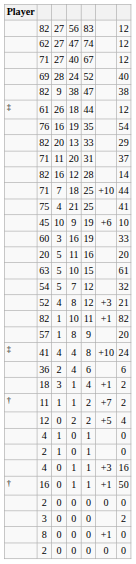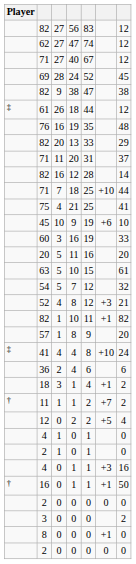 <table class="wikitable sortable" style="text-align:center;">
 <tr>
 <th>Player</th>
 <th></th>
 <th></th>
 <th></th>
 <th></th>
 <th data-sort-type="number"></th>
 <th></th>
 </tr>
 <tr>
 <td style="text-align:left;"></td>
 <td>82</td>
 <td>27</td>
 <td>56</td>
 <td>83</td>
 <td></td>
 <td>12</td>
 </tr>
 <tr>
 <td style="text-align:left;"></td>
 <td>62</td>
 <td>27</td>
 <td>47</td>
 <td>74</td>
 <td></td>
 <td>12</td>
 </tr>
 <tr>
 <td style="text-align:left;"></td>
 <td>71</td>
 <td>27</td>
 <td>40</td>
 <td>67</td>
 <td></td>
 <td>12</td>
 </tr>
 <tr>
 <td style="text-align:left;"></td>
 <td>69</td>
 <td>28</td>
 <td>24</td>
 <td>52</td>
 <td></td>
-<td>40</td>
+<td>45</td>
 </tr>
 <tr>
 <td style="text-align:left;"></td>
 <td>82</td>
 <td>9</td>
 <td>38</td>
 <td>47</td>
 <td></td>
 <td>38</td>
 </tr>
 <tr>
 <td style="text-align:left;"><sup>‡</sup></td>
 <td>61</td>
 <td>26</td>
 <td>18</td>
 <td>44</td>
 <td></td>
 <td>12</td>
 </tr>
 <tr>
 <td style="text-align:left;"></td>
 <td>76</td>
 <td>16</td>
 <td>19</td>
 <td>35</td>
 <td></td>
-<td>54</td>
+<td>48</td>
 </tr>
 <tr>
 <td style="text-align:left;"></td>
 <td>82</td>
 <td>20</td>
 <td>13</td>
 <td>33</td>
 <td></td>
 <td>29</td>
 </tr>
 <tr>
 <td style="text-align:left;"></td>
 <td>71</td>
 <td>11</td>
 <td>20</td>
 <td>31</td>
 <td></td>
 <td>37</td>
 </tr>
 <tr>
 <td style="text-align:left;"></td>
 <td>82</td>
 <td>16</td>
 <td>12</td>
 <td>28</td>
 <td></td>
 <td>14</td>
 </tr>
 <tr>
 <td style="text-align:left;"></td>
 <td>71</td>
 <td>7</td>
 <td>18</td>
 <td>25</td>
 <td>+10</td>
 <td>44</td>
 </tr>
 <tr>
 <td style="text-align:left;"></td>
 <td>75</td>
 <td>4</td>
 <td>21</td>
 <td>25</td>
 <td></td>
 <td>41</td>
 </tr>
 <tr>
 <td style="text-align:left;"></td>
 <td>45</td>
 <td>10</td>
 <td>9</td>
 <td>19</td>
 <td>+6</td>
 <td>10</td>
 </tr>
 <tr>
 <td style="text-align:left;"></td>
 <td>60</td>
 <td>3</td>
 <td>16</td>
 <td>19</td>
 <td></td>
 <td>33</td>
 </tr>
 <tr>
 <td style="text-align:left;"></td>
 <td>20</td>
 <td>5</td>
 <td>11</td>
 <td>16</td>
 <td></td>
 <td>20</td>
 </tr>
 <tr>
 <td style="text-align:left;"></td>
 <td>63</td>
 <td>5</td>
 <td>10</td>
 <td>15</td>
 <td></td>
 <td>61</td>
 </tr>
 <tr>
 <td style="text-align:left;"></td>
 <td>54</td>
 <td>5</td>
 <td>7</td>
 <td>12</td>
 <td></td>
 <td>32</td>
 </tr>
 <tr>
 <td style="text-align:left;"></td>
 <td>52</td>
 <td>4</td>
 <td>8</td>
 <td>12</td>
 <td>+3</td>
 <td>21</td>
 </tr>
 <tr>
 <td style="text-align:left;"></td>
 <td>82</td>
 <td>1</td>
 <td>10</td>
 <td>11</td>
 <td>+1</td>
 <td>82</td>
 </tr>
 <tr>
 <td style="text-align:left;"></td>
 <td>57</td>
 <td>1</td>
 <td>8</td>
 <td>9</td>
 <td></td>
 <td>20</td>
 </tr>
 <tr>
 <td style="text-align:left;"><sup>‡</sup></td>
 <td>41</td>
 <td>4</td>
 <td>4</td>
 <td>8</td>
 <td>+10</td>
 <td>24</td>
 </tr>
 <tr>
 <td style="text-align:left;"></td>
 <td>36</td>
 <td>2</td>
 <td>4</td>
 <td>6</td>
 <td></td>
 <td>6</td>
 </tr>
 <tr>
 <td style="text-align:left;"></td>
 <td>18</td>
 <td>3</td>
 <td>1</td>
 <td>4</td>
 <td>+1</td>
 <td>2</td>
 </tr>
 <tr>
 <td style="text-align:left;"><sup>†</sup></td>
 <td>11</td>
 <td>1</td>
 <td>1</td>
 <td>2</td>
 <td>+7</td>
 <td>2</td>
 </tr>
 <tr>
 <td style="text-align:left;"></td>
 <td>12</td>
 <td>0</td>
 <td>2</td>
 <td>2</td>
 <td>+5</td>
 <td>4</td>
 </tr>
 <tr>
 <td style="text-align:left;"></td>
 <td>4</td>
 <td>1</td>
 <td>0</td>
 <td>1</td>
 <td></td>
 <td>0</td>
 </tr>
 <tr>
 <td style="text-align:left;"></td>
 <td>2</td>
 <td>1</td>
 <td>0</td>
 <td>1</td>
 <td></td>
 <td>0</td>
 </tr>
 <tr>
 <td style="text-align:left;"></td>
 <td>4</td>
 <td>0</td>
 <td>1</td>
 <td>1</td>
 <td>+3</td>
 <td>16</td>
 </tr>
 <tr>
 <td style="text-align:left;"><sup>†</sup></td>
 <td>16</td>
 <td>0</td>
 <td>1</td>
 <td>1</td>
 <td>+1</td>
 <td>50</td>
 </tr>
 <tr>
 <td style="text-align:left;"></td>
 <td>2</td>
 <td>0</td>
 <td>0</td>
 <td>0</td>
 <td>0</td>
 <td>0</td>
 </tr>
 <tr>
 <td style="text-align:left;"></td>
 <td>3</td>
 <td>0</td>
 <td>0</td>
 <td>0</td>
 <td></td>
 <td>2</td>
 </tr>
 <tr>
 <td style="text-align:left;"></td>
 <td>8</td>
 <td>0</td>
 <td>0</td>
 <td>0</td>
 <td>+1</td>
 <td>0</td>
 </tr>
 <tr>
 <td style="text-align:left;"></td>
 <td>2</td>
 <td>0</td>
 <td>0</td>
 <td>0</td>
 <td>0</td>
 <td>0</td>
 </tr>
 </table>
